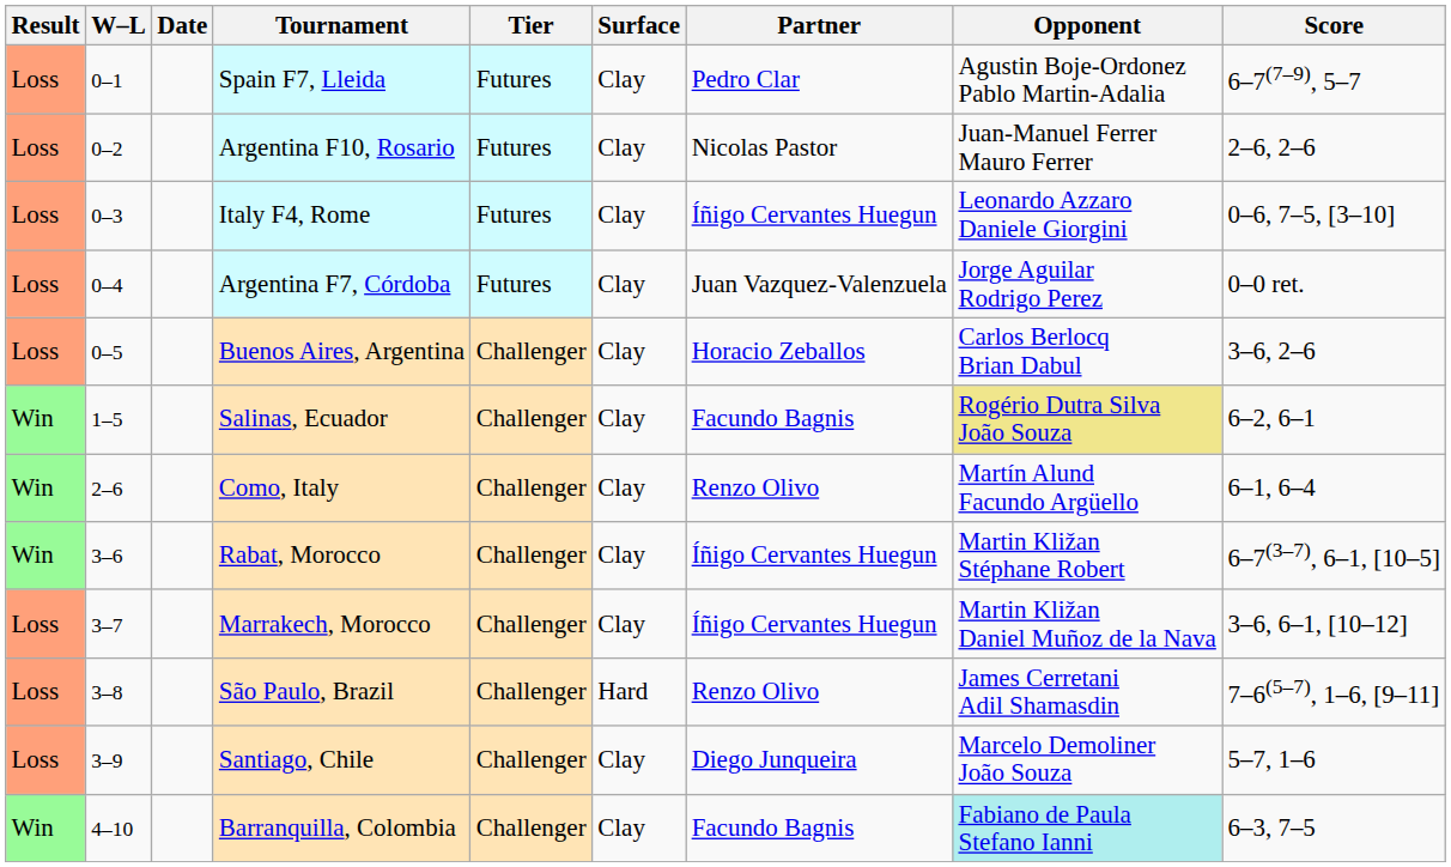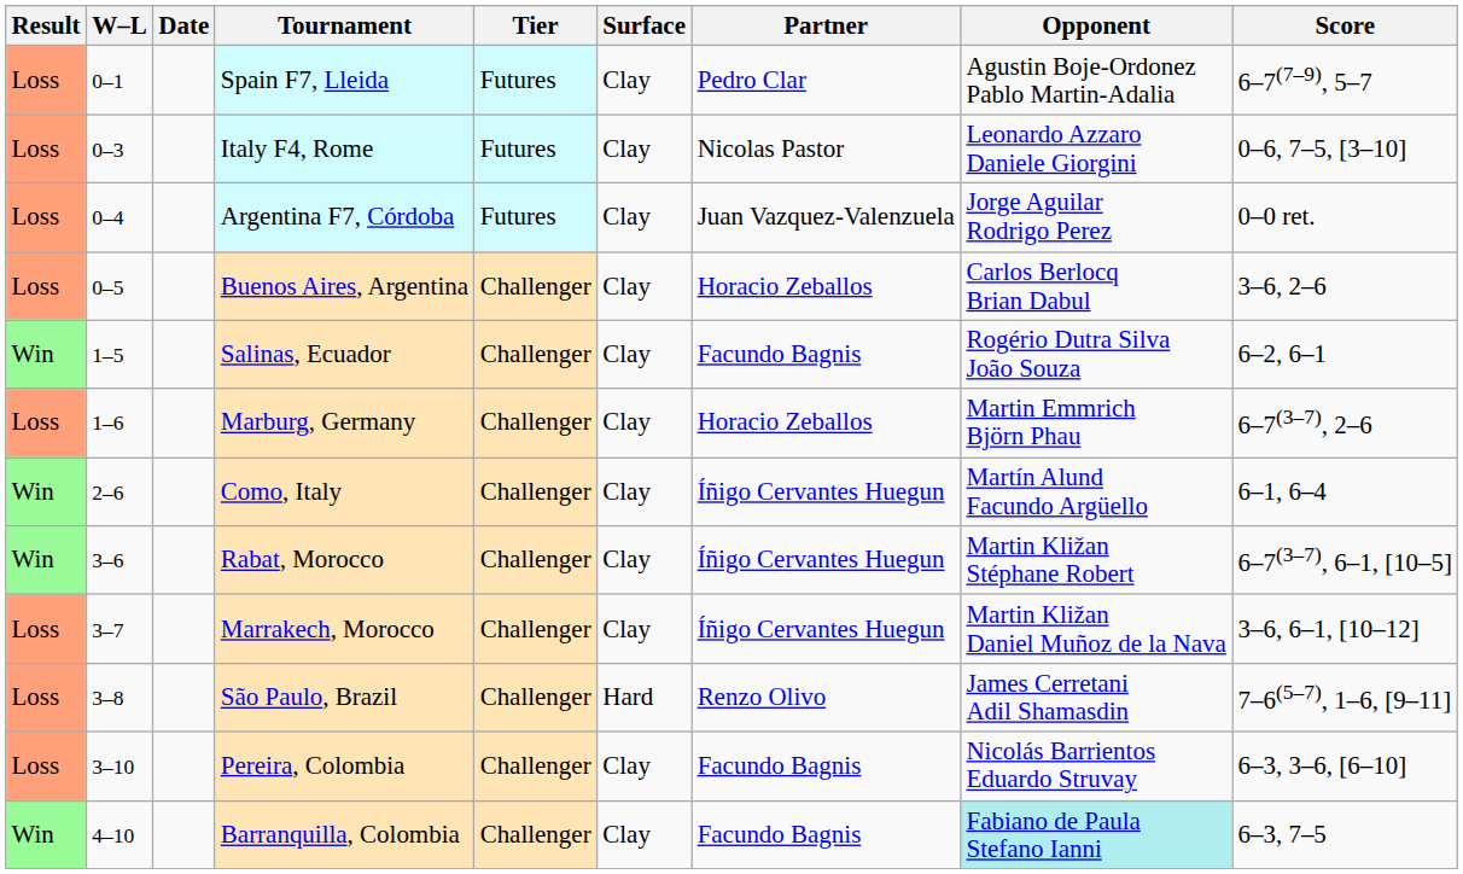 <table class="sortable wikitable">
 <tr>
 <th>Result</th>
 <th class="unsortable">W–L</th>
 <th>Date</th>
 <th>Tournament</th>
 <th>Tier</th>
 <th>Surface</th>
 <th>Partner</th>
 <th>Opponent</th>
 <th class="unsortable">Score</th>
 </tr>
 <tr>
 <td bgcolor=FFA07A>Loss</td>
 <td><small>0–1</small></td>
 <td></td>
 <td style=background:#cffcff>Spain F7, <a href='#'>Lleida</a></td>
 <td style=background:#cffcff>Futures</td>
 <td>Clay</td>
 <td> <a href='#'>Pedro Clar</a></td>
 <td> Agustin Boje-Ordonez<br> Pablo Martin-Adalia</td>
 <td>6–7<sup>(7–9)</sup>, 5–7</td>
 </tr>
 <tr>
 <td bgcolor=FFA07A>Loss</td>
-<td><small>0–2</small></td>
-<td></td>
-<td style=background:#cffcff>Argentina F10, <a href='#'>Rosario</a></td>
-<td style=background:#cffcff>Futures</td>
-<td>Clay</td>
-<td> Nicolas Pastor</td>
-<td> Juan-Manuel Ferrer<br> Mauro Ferrer</td>
-<td>2–6, 2–6</td>
-</tr>
-<tr>
-<td bgcolor=FFA07A>Loss</td>
 <td><small>0–3</small></td>
 <td></td>
 <td style=background:#cffcff>Italy F4, Rome</td>
 <td style=background:#cffcff>Futures</td>
 <td>Clay</td>
-<td> <a href='#'>Íñigo Cervantes Huegun</a></td>
+<td> Nicolas Pastor</td>
 <td> <a href='#'>Leonardo Azzaro</a><br> <a href='#'>Daniele Giorgini</a></td>
 <td>0–6, 7–5, [3–10]</td>
 </tr>
 <tr>
 <td bgcolor=FFA07A>Loss</td>
 <td><small>0–4</small></td>
 <td></td>
 <td style=background:#cffcff>Argentina F7, <a href='#'>Córdoba</a></td>
 <td style=background:#cffcff>Futures</td>
 <td>Clay</td>
 <td> Juan Vazquez-Valenzuela</td>
 <td> <a href='#'>Jorge Aguilar</a><br> <a href='#'>Rodrigo Perez</a></td>
 <td>0–0 ret.</td>
 </tr>
 <tr>
 <td bgcolor=FFA07A>Loss</td>
 <td><small>0–5</small></td>
 <td></td>
 <td style=background:moccasin><a href='#'>Buenos Aires</a>, Argentina</td>
 <td style=background:moccasin>Challenger</td>
 <td>Clay</td>
 <td> <a href='#'>Horacio Zeballos</a></td>
 <td> <a href='#'>Carlos Berlocq</a><br> <a href='#'>Brian Dabul</a></td>
 <td>3–6, 2–6</td>
 </tr>
 <tr>
 <td bgcolor=98FB98>Win</td>
 <td><small>1–5</small></td>
 <td></td>
 <td style=background:moccasin><a href='#'>Salinas</a>, Ecuador</td>
 <td style=background:moccasin>Challenger</td>
 <td>Clay</td>
 <td> <a href='#'>Facundo Bagnis</a></td>
-<td style="background: khaki;"> <a href='#'>Rogério Dutra Silva</a><br> <a href='#'>João Souza</a></td>
+<td> <a href='#'>Rogério Dutra Silva</a><br> <a href='#'>João Souza</a></td>
 <td>6–2, 6–1</td>
+</tr>
+<tr>
+<td bgcolor=FFA07A>Loss</td>
+<td><small>1–6</small></td>
+<td></td>
+<td style=background:moccasin><a href='#'>Marburg</a>, Germany</td>
+<td style=background:moccasin>Challenger</td>
+<td>Clay</td>
+<td> <a href='#'>Horacio Zeballos</a></td>
+<td> <a href='#'>Martin Emmrich</a><br> <a href='#'>Björn Phau</a></td>
+<td>6–7<sup>(3–7)</sup>, 2–6</td>
 </tr>
 <tr>
 <td bgcolor=98FB98>Win</td>
 <td><small>2–6</small></td>
 <td></td>
 <td style=background:moccasin><a href='#'>Como</a>, Italy</td>
 <td style=background:moccasin>Challenger</td>
 <td>Clay</td>
-<td> <a href='#'>Renzo Olivo</a></td>
+<td> <a href='#'>Íñigo Cervantes Huegun</a></td>
 <td> <a href='#'>Martín Alund</a><br> <a href='#'>Facundo Argüello</a></td>
 <td>6–1, 6–4</td>
 </tr>
 <tr>
 <td bgcolor=98FB98>Win</td>
 <td><small>3–6</small></td>
 <td></td>
 <td style=background:moccasin><a href='#'>Rabat</a>, Morocco</td>
 <td style=background:moccasin>Challenger</td>
 <td>Clay</td>
 <td> <a href='#'>Íñigo Cervantes Huegun</a></td>
 <td> <a href='#'>Martin Kližan</a><br> <a href='#'>Stéphane Robert</a></td>
 <td>6–7<sup>(3–7)</sup>, 6–1, [10–5]</td>
 </tr>
 <tr>
 <td bgcolor=FFA07A>Loss</td>
 <td><small>3–7</small></td>
 <td></td>
 <td style=background:moccasin><a href='#'>Marrakech</a>, Morocco</td>
 <td style=background:moccasin>Challenger</td>
 <td>Clay</td>
 <td> <a href='#'>Íñigo Cervantes Huegun</a></td>
 <td> <a href='#'>Martin Kližan</a><br> <a href='#'>Daniel Muñoz de la Nava</a></td>
 <td>3–6, 6–1, [10–12]</td>
 </tr>
 <tr>
 <td bgcolor=FFA07A>Loss</td>
 <td><small>3–8</small></td>
 <td></td>
 <td style=background:moccasin><a href='#'>São Paulo</a>, Brazil</td>
 <td style=background:moccasin>Challenger</td>
 <td>Hard</td>
 <td> <a href='#'>Renzo Olivo</a></td>
 <td> <a href='#'>James Cerretani</a><br> <a href='#'>Adil Shamasdin</a></td>
 <td>7–6<sup>(5–7)</sup>, 1–6, [9–11]</td>
 </tr>
 <tr>
 <td bgcolor=FFA07A>Loss</td>
-<td><small>3–9</small></td>
+<td><small>3–10</small></td>
 <td></td>
-<td style=background:moccasin><a href='#'>Santiago</a>, Chile</td>
+<td style=background:moccasin><a href='#'>Pereira</a>, Colombia</td>
 <td style=background:moccasin>Challenger</td>
 <td>Clay</td>
-<td> <a href='#'>Diego Junqueira</a></td>
-<td> <a href='#'>Marcelo Demoliner</a><br> <a href='#'>João Souza</a></td>
-<td>5–7, 1–6</td>
+<td> <a href='#'>Facundo Bagnis</a></td>
+<td> <a href='#'>Nicolás Barrientos</a><br> <a href='#'>Eduardo Struvay</a></td>
+<td>6–3, 3–6, [6–10]</td>
 </tr>
 <tr>
 <td bgcolor=98FB98>Win</td>
 <td><small>4–10</small></td>
 <td></td>
 <td style=background:moccasin><a href='#'>Barranquilla</a>, Colombia</td>
 <td style=background:moccasin>Challenger</td>
 <td>Clay</td>
 <td> <a href='#'>Facundo Bagnis</a></td>
 <td style="background: paleturquoise;"> <a href='#'>Fabiano de Paula</a><br> <a href='#'>Stefano Ianni</a></td>
 <td>6–3, 7–5</td>
 </tr>
 <tr>
 </tr>
 </table>
